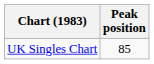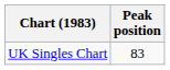 <table class="wikitable">
 <tr>
 <th>Chart (1983)</th>
 <th>Peak<br>position</th>
 </tr>
 <tr>
 <td><a href='#'>UK Singles Chart</a></td>
-<td align="center">85</td>
+<td align="center">83</td>
 </tr>
 </table>
